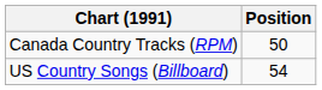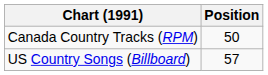 <table class="wikitable sortable">
 <tr>
 <th scope="col">Chart (1991)</th>
 <th scope="col">Position</th>
 </tr>
 <tr>
 <td>Canada Country Tracks (<em><a href='#'>RPM</a></em>)</td>
 <td align="center">50</td>
 </tr>
 <tr>
 <td>US <a href='#'>Country Songs</a> (<em><a href='#'>Billboard</a></em>)</td>
-<td align="center">54</td>
+<td align="center">57</td>
 </tr>
 </table>
